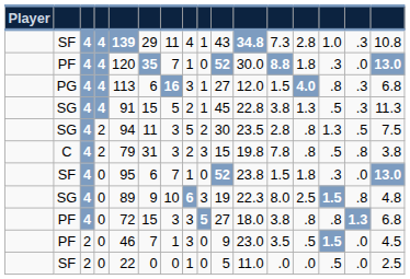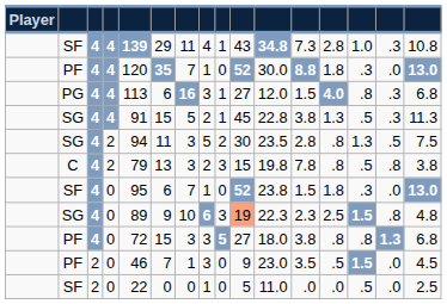 <table class="wikitable sortable" style="font-size: 95%; text-align:right;">
 <tr>
 <th style="background:#0C2340; color:#CED9E5; border-top:#7D9CC0 3px solid; border-bottom:#7D9CC0 3px solid;">Player</th>
 <th style="background:#0C2340; color:#CED9E5; border-top:#7D9CC0 3px solid; border-bottom:#7D9CC0 3px solid;"></th>
 <th style="background:#0C2340; color:#CED9E5; border-top:#7D9CC0 3px solid; border-bottom:#7D9CC0 3px solid;"></th>
 <th style="background:#0C2340; color:#CED9E5; border-top:#7D9CC0 3px solid; border-bottom:#7D9CC0 3px solid;"></th>
 <th style="background:#0C2340; color:#CED9E5; border-top:#7D9CC0 3px solid; border-bottom:#7D9CC0 3px solid;"></th>
 <th style="background:#0C2340; color:#CED9E5; border-top:#7D9CC0 3px solid; border-bottom:#7D9CC0 3px solid;"></th>
 <th style="background:#0C2340; color:#CED9E5; border-top:#7D9CC0 3px solid; border-bottom:#7D9CC0 3px solid;"></th>
 <th style="background:#0C2340; color:#CED9E5; border-top:#7D9CC0 3px solid; border-bottom:#7D9CC0 3px solid;"></th>
 <th style="background:#0C2340; color:#CED9E5; border-top:#7D9CC0 3px solid; border-bottom:#7D9CC0 3px solid;"></th>
 <th style="background:#0C2340; color:#CED9E5; border-top:#7D9CC0 3px solid; border-bottom:#7D9CC0 3px solid;"></th>
 <th style="background:#0C2340; color:#CED9E5; border-top:#7D9CC0 3px solid; border-bottom:#7D9CC0 3px solid;"></th>
 <th style="background:#0C2340; color:#CED9E5; border-top:#7D9CC0 3px solid; border-bottom:#7D9CC0 3px solid;"></th>
 <th style="background:#0C2340; color:#CED9E5; border-top:#7D9CC0 3px solid; border-bottom:#7D9CC0 3px solid;"></th>
 <th style="background:#0C2340; color:#CED9E5; border-top:#7D9CC0 3px solid; border-bottom:#7D9CC0 3px solid;"></th>
 <th style="background:#0C2340; color:#CED9E5; border-top:#7D9CC0 3px solid; border-bottom:#7D9CC0 3px solid;"></th>
 <th style="background:#0C2340; color:#CED9E5; border-top:#7D9CC0 3px solid; border-bottom:#7D9CC0 3px solid;"></th>
 </tr>
 <tr>
 <td style="text-align:left;"></td>
 <td style="text-align:center;">SF</td>
 <td style="background:#7D9CC0; color:#FFFFFF;"><strong>4</strong></td>
 <td style="background:#7D9CC0; color:#FFFFFF;"><strong>4</strong></td>
 <td style="background:#7D9CC0; color:#FFFFFF;"><strong>139</strong></td>
 <td>29</td>
 <td>11</td>
 <td>4</td>
 <td>1</td>
 <td>43</td>
 <td style="background:#7D9CC0; color:#FFFFFF;"><strong>34.8</strong></td>
 <td>7.3</td>
 <td>2.8</td>
 <td>1.0</td>
 <td>.3</td>
 <td>10.8</td>
 </tr>
 <tr>
 <td style="text-align:left;"></td>
 <td style="text-align:center;">PF</td>
 <td style="background:#7D9CC0; color:#FFFFFF;"><strong>4</strong></td>
 <td style="background:#7D9CC0; color:#FFFFFF;"><strong>4</strong></td>
 <td>120</td>
 <td style="background:#7D9CC0; color:#FFFFFF;"><strong>35</strong></td>
 <td>7</td>
 <td>1</td>
 <td>0</td>
 <td style="background:#7D9CC0; color:#FFFFFF;"><strong>52</strong></td>
 <td>30.0</td>
 <td style="background:#7D9CC0; color:#FFFFFF;"><strong>8.8</strong></td>
 <td>1.8</td>
 <td>.3</td>
 <td>.0</td>
 <td style="background:#7D9CC0; color:#FFFFFF;"><strong>13.0</strong></td>
 </tr>
 <tr>
 <td style="text-align:left;"></td>
 <td style="text-align:center;">PG</td>
 <td style="background:#7D9CC0; color:#FFFFFF;"><strong>4</strong></td>
 <td style="background:#7D9CC0; color:#FFFFFF;"><strong>4</strong></td>
 <td>113</td>
 <td>6</td>
 <td style="background:#7D9CC0; color:#FFFFFF;"><strong>16</strong></td>
 <td>3</td>
 <td>1</td>
 <td>27</td>
 <td>12.0</td>
 <td>1.5</td>
 <td style="background:#7D9CC0; color:#FFFFFF;"><strong>4.0</strong></td>
 <td>.8</td>
 <td>.3</td>
 <td>6.8</td>
 </tr>
 <tr>
 <td style="text-align:left;"></td>
 <td style="text-align:center;">SG</td>
 <td style="background:#7D9CC0; color:#FFFFFF;"><strong>4</strong></td>
 <td style="background:#7D9CC0; color:#FFFFFF;"><strong>4</strong></td>
 <td>91</td>
 <td>15</td>
 <td>5</td>
 <td>2</td>
 <td>1</td>
 <td>45</td>
 <td>22.8</td>
 <td>3.8</td>
 <td>1.3</td>
 <td>.5</td>
 <td>.3</td>
 <td>11.3</td>
 </tr>
 <tr>
 <td style="text-align:left;"></td>
 <td style="text-align:center;">SG</td>
 <td style="background:#7D9CC0; color:#FFFFFF;"><strong>4</strong></td>
 <td>2</td>
 <td>94</td>
 <td>11</td>
 <td>3</td>
 <td>5</td>
 <td>2</td>
 <td>30</td>
 <td>23.5</td>
 <td>2.8</td>
 <td>.8</td>
 <td>1.3</td>
 <td>.5</td>
 <td>7.5</td>
 </tr>
 <tr>
 <td style="text-align:left;"></td>
 <td style="text-align:center;">C</td>
 <td style="background:#7D9CC0; color:#FFFFFF;"><strong>4</strong></td>
 <td>2</td>
 <td>79</td>
-<td>31</td>
+<td>13</td>
 <td>3</td>
 <td>2</td>
 <td>3</td>
 <td>15</td>
 <td>19.8</td>
 <td>7.8</td>
 <td>.8</td>
 <td>.5</td>
 <td>.8</td>
 <td>3.8</td>
 </tr>
 <tr>
 <td style="text-align:left;"></td>
 <td style="text-align:center;">SF</td>
 <td style="background:#7D9CC0; color:#FFFFFF;"><strong>4</strong></td>
 <td>0</td>
 <td>95</td>
 <td>6</td>
 <td>7</td>
 <td>1</td>
 <td>0</td>
 <td style="background:#7D9CC0; color:#FFFFFF;"><strong>52</strong></td>
 <td>23.8</td>
 <td>1.5</td>
 <td>1.8</td>
 <td>.3</td>
 <td>.0</td>
 <td style="background:#7D9CC0; color:#FFFFFF;"><strong>13.0</strong></td>
 </tr>
 <tr>
 <td style="text-align:left;"></td>
 <td style="text-align:center;">SG</td>
 <td style="background:#7D9CC0; color:#FFFFFF;"><strong>4</strong></td>
 <td>0</td>
 <td>89</td>
 <td>9</td>
 <td>10</td>
 <td style="background:#7D9CC0; color:#FFFFFF;"><strong>6</strong></td>
 <td>3</td>
-<td>19</td>
+<td style="background: lightsalmon;">19</td>
 <td>22.3</td>
-<td>8.0</td>
+<td>2.3</td>
 <td>2.5</td>
 <td style="background:#7D9CC0; color:#FFFFFF;"><strong>1.5</strong></td>
 <td>.8</td>
 <td>4.8</td>
 </tr>
 <tr>
 <td style="text-align:left;"></td>
 <td style="text-align:center;">PF</td>
 <td style="background:#7D9CC0; color:#FFFFFF;"><strong>4</strong></td>
 <td>0</td>
 <td>72</td>
 <td>15</td>
 <td>3</td>
 <td>3</td>
 <td style="background:#7D9CC0; color:#FFFFFF;"><strong>5</strong></td>
 <td>27</td>
 <td>18.0</td>
 <td>3.8</td>
 <td>.8</td>
 <td>.8</td>
 <td style="background:#7D9CC0; color:#FFFFFF;"><strong>1.3</strong></td>
 <td>6.8</td>
 </tr>
 <tr>
 <td style="text-align:left;"></td>
 <td style="text-align:center;">PF</td>
 <td>2</td>
 <td>0</td>
 <td>46</td>
 <td>7</td>
 <td>1</td>
 <td>3</td>
 <td>0</td>
 <td>9</td>
 <td>23.0</td>
 <td>3.5</td>
 <td>.5</td>
 <td style="background:#7D9CC0; color:#FFFFFF;"><strong>1.5</strong></td>
 <td>.0</td>
 <td>4.5</td>
 </tr>
 <tr>
 <td style="text-align:left;"></td>
 <td style="text-align:center;">SF</td>
 <td>2</td>
 <td>0</td>
 <td>22</td>
 <td>0</td>
 <td>0</td>
 <td>1</td>
 <td>0</td>
 <td>5</td>
 <td>11.0</td>
 <td>.0</td>
 <td>.0</td>
 <td>.5</td>
 <td>.0</td>
 <td>2.5</td>
 </tr>
 </table>
